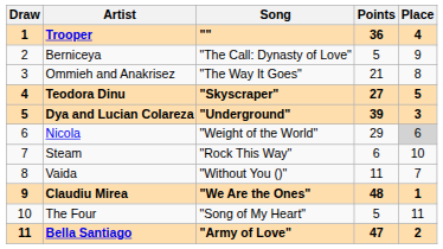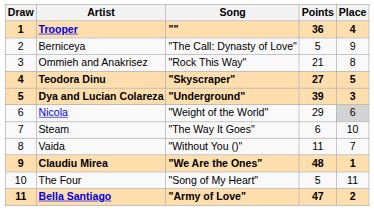 <table class="sortable wikitable" style="margin: 1em auto 1em auto; text-align:center;">
 <tr>
 <th>Draw</th>
 <th>Artist</th>
 <th>Song</th>
 <th>Points</th>
 <th>Place</th>
 </tr>
 <tr style="font-weight:bold; background:navajowhite;">
 <td>1</td>
 <td align="left"><a href='#'>Trooper</a></td>
 <td align="left">""</td>
 <td>36</td>
 <td>4</td>
 </tr>
 <tr>
 <td>2</td>
 <td align="left">Berniceya</td>
 <td align="left">"The Call: Dynasty of Love"</td>
 <td>5</td>
 <td>9</td>
 </tr>
 <tr>
 <td>3</td>
 <td align="left">Ommieh and Anakrisez</td>
-<td align="left">"The Way It Goes"</td>
+<td align="left">"Rock This Way"</td>
 <td>21</td>
 <td>8</td>
 </tr>
 <tr style="font-weight:bold; background:navajowhite;">
 <td>4</td>
 <td align="left">Teodora Dinu</td>
 <td align="left">"Skyscraper"</td>
 <td>27</td>
 <td>5</td>
 </tr>
 <tr style="font-weight:bold; background:navajowhite;">
 <td>5</td>
 <td align="left">Dya and Lucian Colareza</td>
 <td align="left">"Underground"</td>
 <td>39</td>
 <td>3</td>
 </tr>
 <tr>
 <td>6</td>
 <td align="left"><a href='#'>Nicola</a></td>
 <td align="left">"Weight of the World"</td>
 <td>29</td>
 <td style="background: lightgrey;">6</td>
 </tr>
 <tr>
 <td>7</td>
 <td align="left">Steam</td>
-<td align="left">"Rock This Way"</td>
+<td align="left">"The Way It Goes"</td>
 <td>6</td>
 <td>10</td>
 </tr>
 <tr>
 <td>8</td>
 <td align="left">Vaida</td>
 <td align="left">"Without You ()"</td>
 <td>11</td>
 <td>7</td>
 </tr>
 <tr style="font-weight:bold; background:navajowhite;">
 <td>9</td>
 <td align="left">Claudiu Mirea</td>
 <td align="left">"We Are the Ones"</td>
 <td>48</td>
 <td>1</td>
 </tr>
 <tr>
 <td>10</td>
 <td align="left" data-sort-value="Four, The">The Four</td>
 <td align="left">"Song of My Heart"</td>
 <td>5</td>
 <td>11</td>
 </tr>
 <tr style="font-weight:bold; background:navajowhite;">
 <td>11</td>
 <td align="left"><a href='#'>Bella Santiago</a></td>
 <td align="left">"Army of Love"</td>
 <td>47</td>
 <td>2</td>
 </tr>
 </table>
